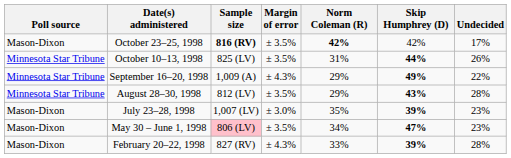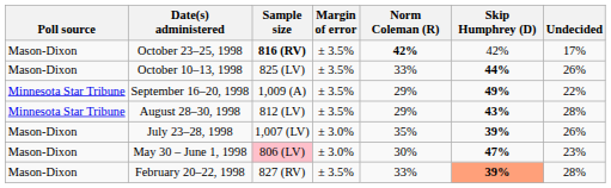 <table class="wikitable" style="font-size:90%;text-align:center;">
 <tr valign=bottom>
 <th>Poll source</th>
 <th>Date(s)<br>administered</th>
 <th>Sample<br>size</th>
 <th>Margin<br>of error</th>
 <th style="width:100px;">Norm<br>Coleman (R)</th>
 <th style="width:100px;">Skip<br>Humphrey (D)</th>
 <th>Undecided</th>
 </tr>
 <tr>
 <td style="text-align:left;">Mason-Dixon</td>
 <td>October 23–25, 1998</td>
 <td><strong>816 (RV)</strong></td>
 <td>± 3.5%</td>
 <td><strong>42%</strong></td>
 <td>42%</td>
 <td>17%</td>
 </tr>
 <tr>
-<td style="text-align:left;"><a href='#'>Minnesota Star Tribune</a></td>
+<td style="text-align:left;">Mason-Dixon</td>
 <td>October 10–13, 1998</td>
 <td>825 (LV)</td>
 <td>± 3.5%</td>
-<td>31%</td>
+<td>33%</td>
 <td><strong>44%</strong></td>
 <td>26%</td>
 </tr>
 <tr>
 <td style="text-align:left;"><a href='#'>Minnesota Star Tribune</a></td>
 <td>September 16–20, 1998</td>
 <td>1,009 (A)</td>
-<td>± 4.3%</td>
+<td>± 3.5%</td>
 <td>29%</td>
 <td><strong>49%</strong></td>
 <td>22%</td>
 </tr>
 <tr>
 <td style="text-align:left;"><a href='#'>Minnesota Star Tribune</a></td>
 <td>August 28–30, 1998</td>
 <td>812 (LV)</td>
 <td>± 3.5%</td>
 <td>29%</td>
 <td><strong>43%</strong></td>
 <td>28%</td>
 </tr>
 <tr>
 <td style="text-align:left;">Mason-Dixon</td>
 <td>July 23–28, 1998</td>
 <td>1,007 (LV)</td>
 <td>± 3.0%</td>
 <td>35%</td>
 <td><strong>39%</strong></td>
-<td>23%</td>
+<td>26%</td>
 </tr>
 <tr>
 <td style="text-align:left;">Mason-Dixon</td>
 <td>May 30 – June 1, 1998</td>
 <td style="background: pink;">806 (LV)</td>
-<td>± 3.5%</td>
-<td>34%</td>
+<td>± 3.0%</td>
+<td>30%</td>
 <td><strong>47%</strong></td>
 <td>23%</td>
 </tr>
 <tr>
 <td style="text-align:left;">Mason-Dixon</td>
 <td>February 20–22, 1998</td>
 <td>827 (RV)</td>
-<td>± 4.3%</td>
+<td>± 3.5%</td>
 <td>33%</td>
-<td><strong>39%</strong></td>
+<td style="background: lightsalmon;"><strong>39%</strong></td>
 <td>28%</td>
 </tr>
 </table>
